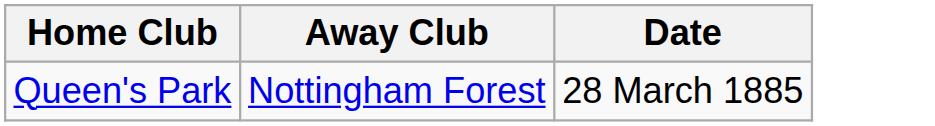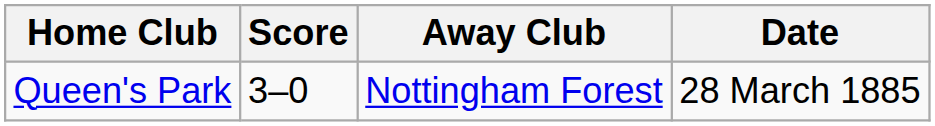 <table class="wikitable">
 <tr>
 <th>Home Club</th>
+<th>Score</th>
 <th>Away Club</th>
 <th>Date</th>
 </tr>
 <tr>
 <td><a href='#'>Queen's Park</a> </td>
+<td>3–0</td>
 <td><a href='#'>Nottingham Forest</a></td>
 <td>28 March 1885</td>
 </tr>
 </table>
